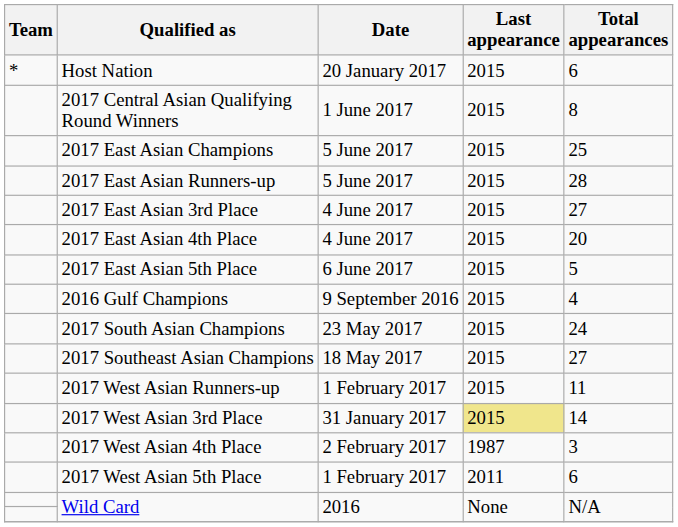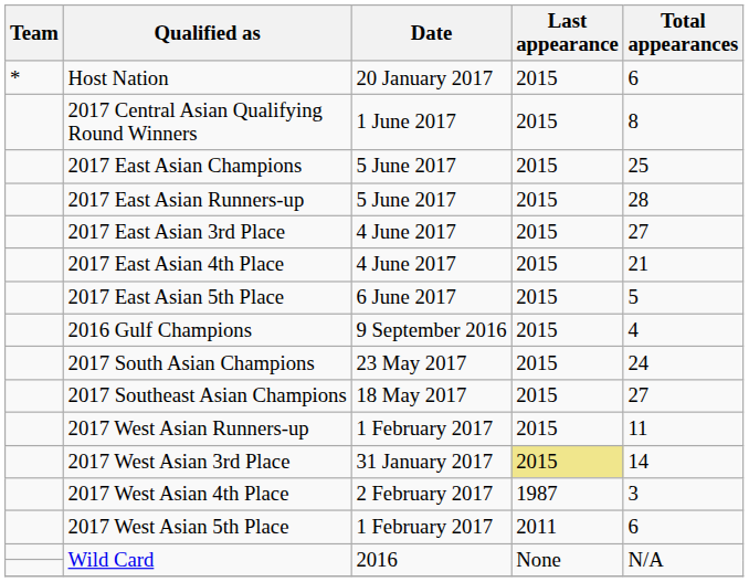 <table class=wikitable>
 <tr>
 <th>Team</th>
 <th>Qualified as</th>
 <th>Date</th>
 <th>Last<br>appearance</th>
 <th>Total<br>appearances</th>
 </tr>
 <tr>
 <td>*</td>
 <td>Host Nation</td>
 <td>20 January 2017</td>
 <td>2015</td>
 <td>6</td>
 </tr>
 <tr>
 <td></td>
 <td>2017 Central Asian Qualifying <br> Round Winners</td>
 <td>1 June 2017</td>
 <td>2015</td>
 <td>8</td>
 </tr>
 <tr>
 <td></td>
 <td>2017 East Asian Champions</td>
 <td>5 June 2017</td>
 <td>2015</td>
 <td>25</td>
 </tr>
 <tr>
 <td></td>
 <td>2017 East Asian Runners-up</td>
 <td>5 June 2017</td>
 <td>2015</td>
 <td>28</td>
 </tr>
 <tr>
 <td></td>
 <td>2017 East Asian 3rd Place</td>
 <td>4 June 2017</td>
 <td>2015</td>
 <td>27</td>
 </tr>
 <tr>
 <td></td>
 <td>2017 East Asian 4th Place</td>
 <td>4 June 2017</td>
 <td>2015</td>
-<td>20</td>
+<td>21</td>
 </tr>
 <tr>
 <td></td>
 <td>2017 East Asian 5th Place</td>
 <td>6 June 2017</td>
 <td>2015</td>
 <td>5</td>
 </tr>
 <tr>
 <td></td>
 <td>2016 Gulf Champions</td>
 <td>9 September 2016</td>
 <td>2015</td>
 <td>4</td>
 </tr>
 <tr>
 <td></td>
 <td>2017 South Asian Champions</td>
 <td>23 May 2017</td>
 <td>2015</td>
 <td>24</td>
 </tr>
 <tr>
 <td></td>
 <td>2017 Southeast Asian Champions</td>
 <td>18 May 2017</td>
 <td>2015</td>
 <td>27</td>
 </tr>
 <tr>
 <td></td>
 <td>2017 West Asian Runners-up</td>
 <td>1 February 2017</td>
 <td>2015</td>
 <td>11</td>
 </tr>
 <tr>
 <td></td>
 <td>2017 West Asian 3rd Place</td>
 <td>31 January 2017</td>
 <td style="background: khaki;">2015</td>
 <td>14</td>
 </tr>
 <tr>
 <td></td>
 <td>2017 West Asian 4th Place</td>
 <td>2 February 2017</td>
 <td>1987</td>
 <td>3</td>
 </tr>
 <tr>
 <td></td>
 <td>2017 West Asian 5th Place</td>
 <td>1 February 2017</td>
 <td>2011</td>
 <td>6</td>
 </tr>
 <tr>
 <td></td>
 <td rowspan=2><a href='#'>Wild Card</a></td>
 <td rowspan=2>2016</td>
 <td rowspan=2>None</td>
 <td rowspan=2>N/A</td>
 </tr>
 <tr>
 <td></td>
 </tr>
 <tr>
 </tr>
 </table>
